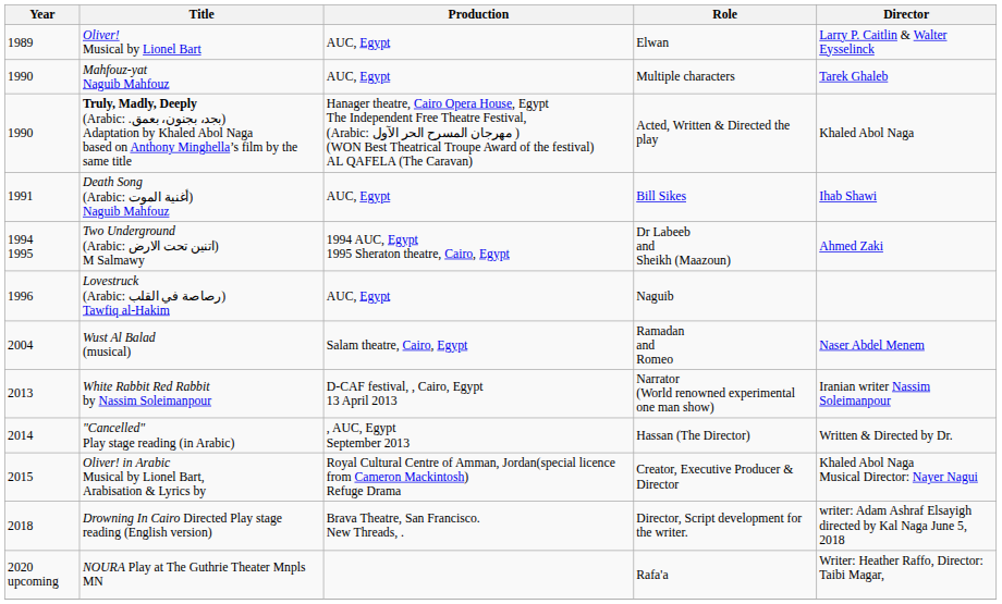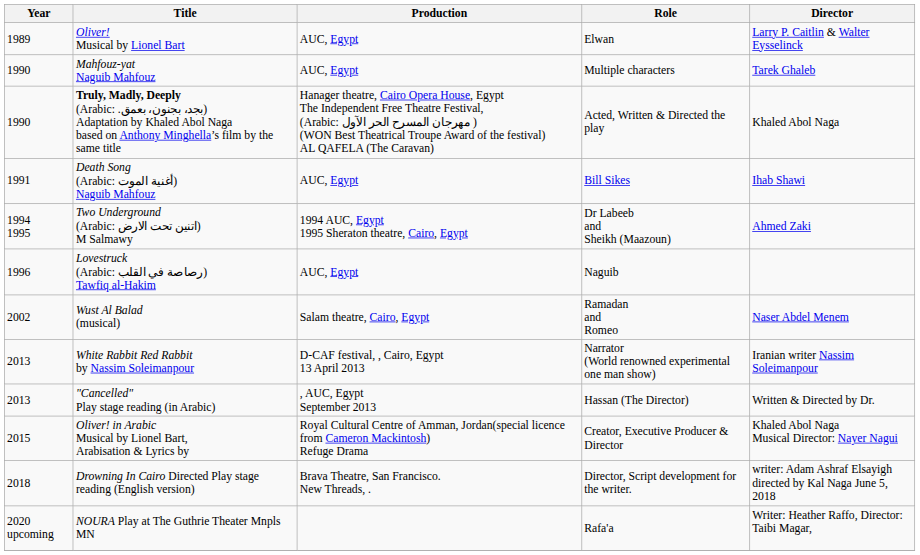 <table class="wikitable sortable">
 <tr>
 <th>Year</th>
 <th>Title</th>
 <th>Production</th>
 <th>Role</th>
 <th>Director</th>
 </tr>
 <tr>
 <td>1989</td>
 <td><em><a href='#'>Oliver!</a></em><br>Musical by <a href='#'>Lionel Bart</a></td>
 <td>AUC, <a href='#'>Egypt</a></td>
 <td>Elwan</td>
 <td><a href='#'>Larry P. Caitlin</a> & <a href='#'>Walter Eysselinck</a></td>
 </tr>
 <tr>
 <td>1990</td>
 <td><em>Mahfouz-yat</em><br><a href='#'>Naguib Mahfouz</a></td>
 <td>AUC, <a href='#'>Egypt</a></td>
 <td>Multiple characters</td>
 <td><a href='#'>Tarek Ghaleb</a></td>
 </tr>
 <tr>
 <td>1990</td>
 <td><strong>Truly, Madly, Deeply</strong><br>(Arabic: .بجد، بجنون، بعمق)<br>Adaptation by Khaled Abol Naga<br>based on <a href='#'>Anthony Minghella</a>’s film by the same title</td>
 <td>Hanager theatre, <a href='#'>Cairo Opera House</a>, Egypt<br>The Independent Free Theatre Festival,<br>(Arabic: مهرجان المسرح الحر الآول )<br>(WON Best Theatrical Troupe Award of the festival)<br>AL QAFELA (The Caravan)</td>
 <td>Acted, Written & Directed the play</td>
 <td>Khaled Abol Naga</td>
 </tr>
 <tr>
 <td>1991</td>
 <td><em>Death Song</em><br>(Arabic: أغنية الموت)<br><a href='#'>Naguib Mahfouz</a></td>
 <td>AUC, <a href='#'>Egypt</a></td>
 <td><a href='#'>Bill Sikes</a></td>
 <td><a href='#'>Ihab Shawi</a></td>
 </tr>
 <tr>
 <td>1994<br>1995</td>
 <td><em>Two Underground</em><br>(Arabic: اتنين تحت الارض)<br>M Salmawy</td>
 <td>1994 AUC, <a href='#'>Egypt</a><br>1995 Sheraton theatre, <a href='#'>Cairo</a>, <a href='#'>Egypt</a></td>
 <td>Dr Labeeb<br>and<br>Sheikh (Maazoun)</td>
 <td><a href='#'>Ahmed Zaki</a></td>
 </tr>
 <tr>
 <td>1996</td>
 <td><em>Lovestruck</em><br>(Arabic: رصاصة في القلب)<br><a href='#'>Tawfiq al-Hakim</a></td>
 <td>AUC, <a href='#'>Egypt</a></td>
 <td>Naguib</td>
 <td> </td>
 </tr>
 <tr>
-<td>2004</td>
+<td>2002</td>
 <td><em>Wust Al Balad</em><br>(musical)</td>
 <td>Salam theatre, <a href='#'>Cairo</a>, <a href='#'>Egypt</a></td>
 <td>Ramadan<br>and<br>Romeo</td>
 <td><a href='#'>Naser Abdel Menem</a></td>
 </tr>
 <tr>
 <td>2013</td>
 <td><em>White Rabbit Red Rabbit</em><br>by <a href='#'>Nassim Soleimanpour</a></td>
 <td>D-CAF festival, , Cairo, Egypt<br>13 April 2013</td>
 <td>Narrator<br>(World renowned experimental one man show)</td>
 <td>Iranian writer <a href='#'>Nassim Soleimanpour</a></td>
 </tr>
 <tr>
-<td>2014</td>
+<td>2013</td>
 <td><em>"Cancelled"</em><br>Play stage reading (in Arabic)</td>
 <td>, AUC, Egypt<br>September 2013</td>
 <td>Hassan (The Director)</td>
 <td>Written & Directed by Dr.  </td>
 </tr>
 <tr>
 <td>2015</td>
 <td><em>Oliver! in Arabic</em><br>Musical by Lionel Bart,<br>Arabisation & Lyrics by<br></td>
 <td>Royal Cultural Centre of Amman, Jordan(special licence from <a href='#'>Cameron Mackintosh</a>)<br>Refuge Drama</td>
 <td>Creator, Executive Producer & Director</td>
 <td>Khaled Abol Naga<br>Musical Director: <a href='#'>Nayer Nagui</a><br><br></td>
 </tr>
 <tr>
 <td>2018</td>
 <td><em>Drowning In Cairo</em>     Directed Play stage reading (English version)</td>
 <td>Brava Theatre, San Francisco.<br>New Threads, .</td>
 <td>Director, Script development for the writer.</td>
 <td>writer: Adam Ashraf Elsayigh<br>directed by Kal Naga June 5, 2018</td>
 </tr>
 <tr>
 <td>2020 upcoming</td>
 <td><em>NOURA</em>     Play at The Guthrie Theater Mnpls MN</td>
 <td></td>
 <td>Rafa'a</td>
 <td>Writer: Heather Raffo, Director: Taibi Magar,<br><br></td>
 </tr>
 <tr>
 </tr>
 </table>
